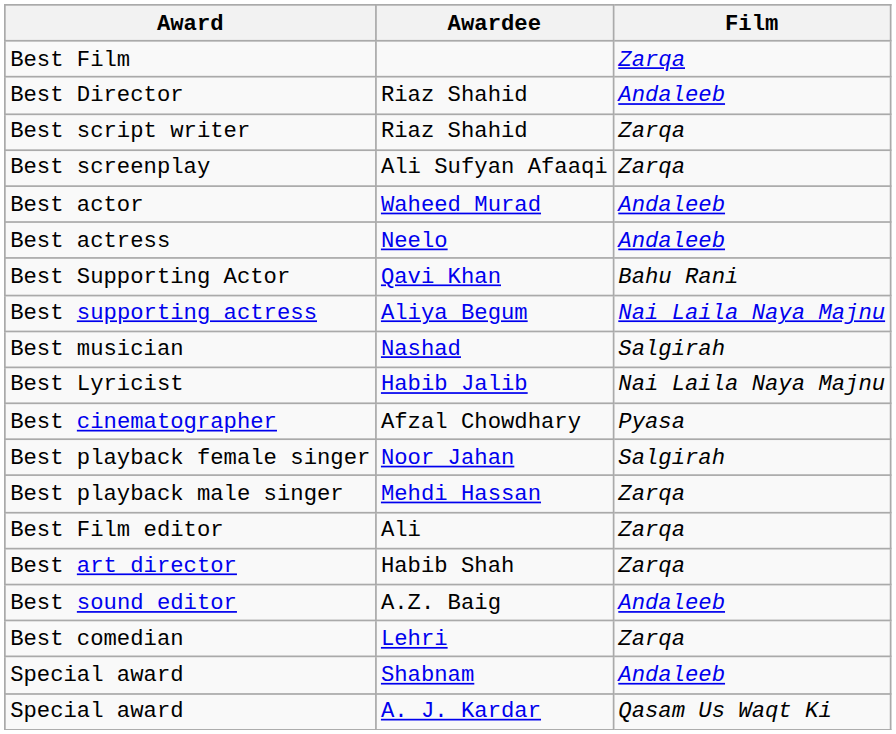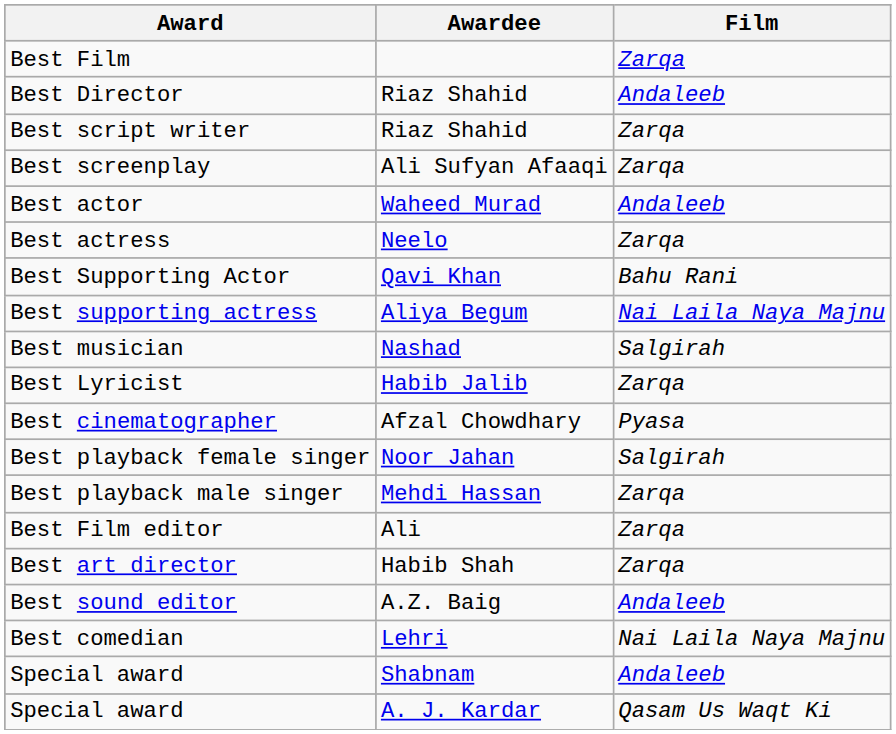 <table class="wikitable">
 <tr>
 <th>Award</th>
 <th>Awardee</th>
 <th>Film</th>
 </tr>
 <tr>
 <td>Best Film</td>
 <td></td>
 <td><a href='#'><em>Zarqa</em></a></td>
 </tr>
 <tr>
 <td>Best Director</td>
 <td>Riaz Shahid</td>
 <td><em><a href='#'>Andaleeb</a></em></td>
 </tr>
 <tr>
 <td>Best script writer</td>
 <td>Riaz Shahid</td>
 <td><em>Zarqa</em></td>
 </tr>
 <tr>
 <td>Best screenplay</td>
 <td>Ali Sufyan Afaaqi</td>
 <td><em>Zarqa</em></td>
 </tr>
 <tr>
 <td>Best actor</td>
 <td><a href='#'>Waheed Murad</a></td>
 <td><em><a href='#'>Andaleeb</a></em></td>
 </tr>
 <tr>
 <td>Best actress</td>
 <td><a href='#'>Neelo</a></td>
-<td><em><a href='#'>Andaleeb</a></em></td>
+<td><em>Zarqa</em></td>
 </tr>
 <tr>
 <td>Best Supporting Actor</td>
 <td><a href='#'>Qavi Khan</a></td>
 <td><em>Bahu Rani</em></td>
 </tr>
 <tr>
 <td>Best <a href='#'>supporting actress</a></td>
 <td><a href='#'>Aliya Begum</a></td>
 <td><em><a href='#'>Nai Laila Naya Majnu</a></em></td>
 </tr>
 <tr>
 <td>Best musician</td>
 <td><a href='#'>Nashad</a></td>
 <td><em>Salgirah</em></td>
 </tr>
 <tr>
 <td>Best Lyricist</td>
 <td><a href='#'>Habib Jalib</a></td>
-<td><em>Nai Laila Naya Majnu</em></td>
+<td><em>Zarqa</em></td>
 </tr>
 <tr>
 <td>Best <a href='#'>cinematographer</a></td>
 <td>Afzal Chowdhary</td>
 <td><em>Pyasa</em></td>
 </tr>
 <tr>
 <td>Best playback female singer</td>
 <td><a href='#'>Noor Jahan</a></td>
 <td><em>Salgirah</em></td>
 </tr>
 <tr>
 <td>Best playback male singer</td>
 <td><a href='#'>Mehdi Hassan</a></td>
 <td><em>Zarqa</em></td>
 </tr>
 <tr>
 <td>Best Film editor</td>
 <td>Ali</td>
 <td><em>Zarqa</em></td>
 </tr>
 <tr>
 <td>Best <a href='#'>art director</a></td>
 <td>Habib Shah</td>
 <td><em>Zarqa</em></td>
 </tr>
 <tr>
 <td>Best <a href='#'>sound editor</a></td>
 <td>A.Z. Baig</td>
 <td><em><a href='#'>Andaleeb</a></em></td>
 </tr>
 <tr>
 <td>Best comedian</td>
 <td><a href='#'>Lehri</a></td>
-<td><em>Zarqa</em></td>
+<td><em>Nai Laila Naya Majnu</em></td>
 </tr>
 <tr>
 <td>Special award</td>
 <td><a href='#'>Shabnam</a></td>
 <td><em><a href='#'>Andaleeb</a></em></td>
 </tr>
 <tr>
 <td>Special award</td>
 <td><a href='#'>A. J. Kardar</a></td>
 <td><em>Qasam Us Waqt Ki</em></td>
 </tr>
 </table>
